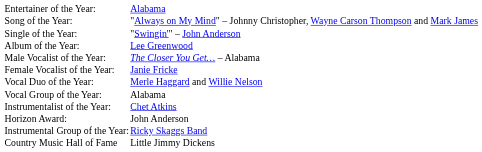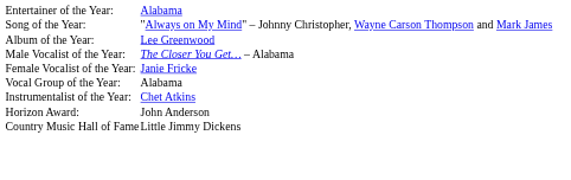 <table cellspacing="0" border="0" cellpadding="1">
 <tr>
 <td>Entertainer of the Year:</td>
 <td><a href='#'>Alabama</a></td>
 </tr>
 <tr>
 <td>Song of the Year:</td>
 <td>"<a href='#'>Always on My Mind</a>" – Johnny Christopher, <a href='#'>Wayne Carson Thompson</a> and <a href='#'>Mark James</a></td>
-</tr>
-<tr>
-<td>Single of the Year:</td>
-<td>"<a href='#'>Swingin'</a>" – <a href='#'>John Anderson</a></td>
 </tr>
 <tr>
 <td>Album of the Year:</td>
 <td><a href='#'>Lee Greenwood</a></td>
 </tr>
 <tr>
 <td>Male Vocalist of the Year:</td>
 <td><em><a href='#'>The Closer You Get…</a></em> – Alabama</td>
 </tr>
 <tr>
 <td>Female Vocalist of the Year:</td>
 <td><a href='#'>Janie Fricke</a></td>
 </tr>
 <tr>
-<td>Vocal Duo of the Year:</td>
-<td><a href='#'>Merle Haggard</a> and <a href='#'>Willie Nelson</a></td>
-</tr>
-<tr>
 <td>Vocal Group of the Year:</td>
 <td>Alabama</td>
 </tr>
 <tr>
 <td>Instrumentalist of the Year:</td>
 <td><a href='#'>Chet Atkins</a></td>
 </tr>
 <tr>
 <td>Horizon Award:</td>
 <td>John Anderson</td>
 </tr>
 <tr>
-<td>Instrumental Group of the Year:</td>
-<td><a href='#'>Ricky Skaggs Band</a></td>
-</tr>
-<tr>
 <td>Country Music Hall of Fame</td>
 <td>Little Jimmy Dickens</td>
 </tr>
 </table>
